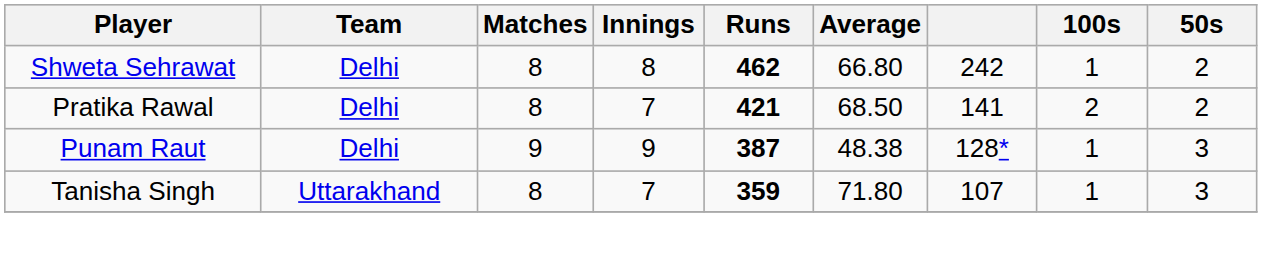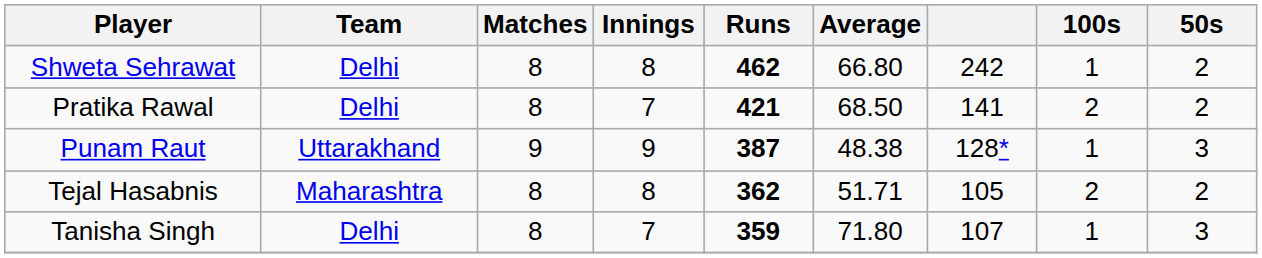 <table class="wikitable" style="text-align:center;">
 <tr>
 <th width=150>Player</th>
 <th width=125>Team</th>
 <th width=60>Matches</th>
 <th width=60>Innings</th>
 <th width=60>Runs</th>
 <th width=60>Average</th>
 <th width=60></th>
 <th width=60>100s</th>
 <th width=60>50s</th>
 </tr>
 <tr>
 <td><a href='#'>Shweta Sehrawat</a></td>
 <td><a href='#'>Delhi</a></td>
 <td>8</td>
 <td>8</td>
 <td><strong>462</strong></td>
 <td>66.80</td>
 <td>242</td>
 <td>1</td>
 <td>2</td>
 </tr>
 <tr>
 <td>Pratika Rawal</td>
 <td><a href='#'>Delhi</a></td>
 <td>8</td>
 <td>7</td>
 <td><strong>421</strong></td>
 <td>68.50</td>
 <td>141</td>
 <td>2</td>
 <td>2</td>
 </tr>
 <tr>
 <td><a href='#'>Punam Raut</a></td>
-<td><a href='#'>Delhi</a></td>
+<td><a href='#'>Uttarakhand</a></td>
 <td>9</td>
 <td>9</td>
 <td><strong>387</strong></td>
 <td>48.38</td>
 <td>128<a href='#'>*</a></td>
 <td>1</td>
 <td>3</td>
 </tr>
 <tr>
+<td>Tejal Hasabnis</td>
+<td><a href='#'>Maharashtra</a></td>
+<td>8</td>
+<td>8</td>
+<td><strong>362</strong></td>
+<td>51.71</td>
+<td>105</td>
+<td>2</td>
+<td>2</td>
+</tr>
+<tr>
 <td>Tanisha Singh</td>
-<td><a href='#'>Uttarakhand</a></td>
+<td><a href='#'>Delhi</a></td>
 <td>8</td>
 <td>7</td>
 <td><strong>359</strong></td>
 <td>71.80</td>
 <td>107</td>
 <td>1</td>
 <td>3</td>
 </tr>
 <tr>
 </tr>
 </table>
